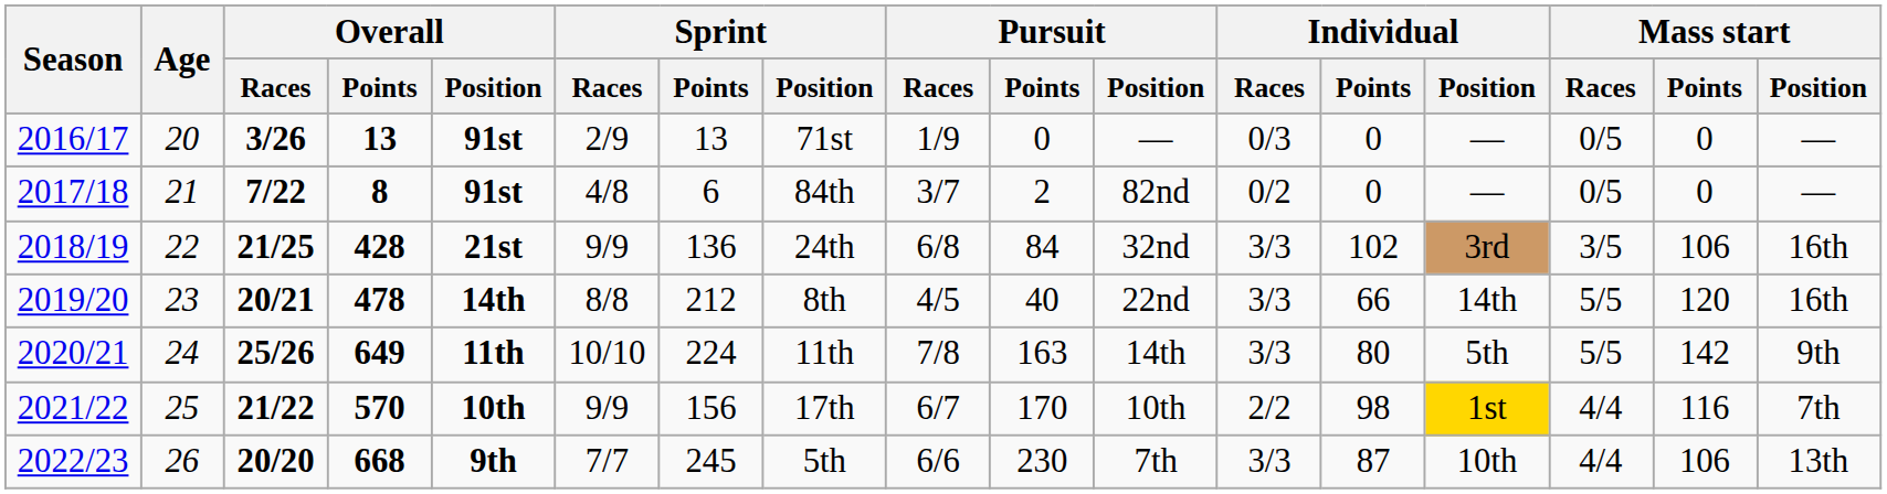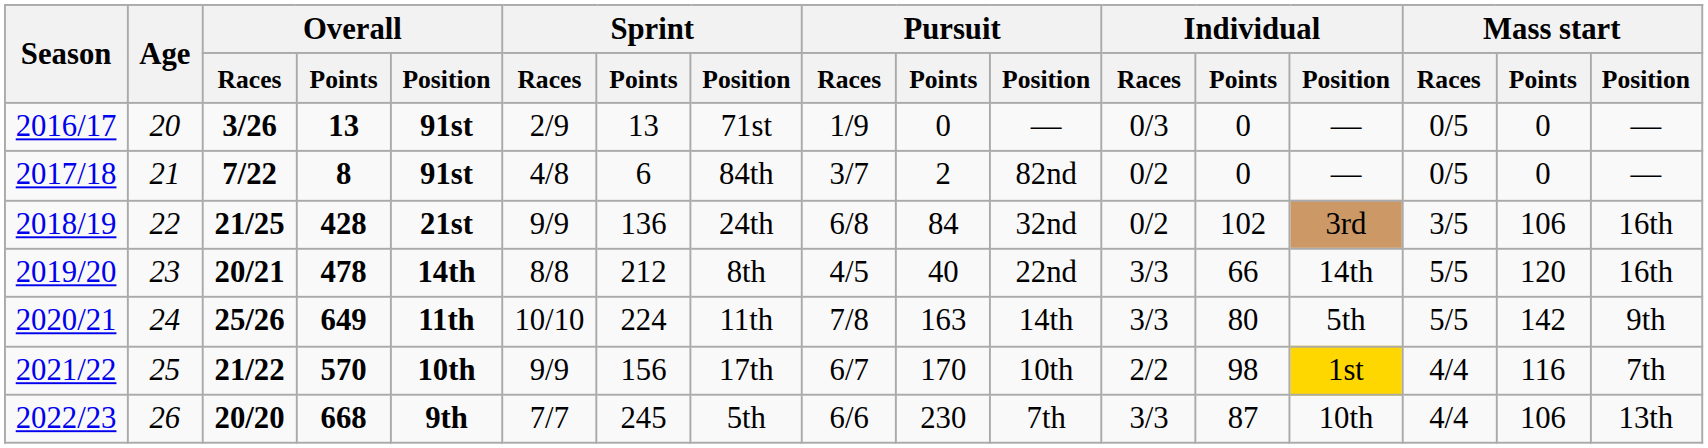 <table class="wikitable" style="text-align:center;" width="70%">
 <tr class="hintergrundfarbe5">
 <th rowspan="2" style="width:4%;">Season</th>
 <th rowspan="2" style="width:4%;">Age</th>
 <th colspan="3">Overall</th>
 <th colspan="3">Sprint</th>
 <th colspan="3">Pursuit</th>
 <th colspan="3">Individual</th>
 <th colspan="3">Mass start</th>
 </tr>
 <tr class="hintergrundfarbe5">
 <th style="width:5%;"><small>Races</small></th>
 <th style="width:5%;"><small>Points</small></th>
 <th style="width:5%;"><small>Position</small></th>
 <th style="width:5%;"><small>Races</small></th>
 <th style="width:5%;"><small>Points</small></th>
 <th style="width:5%;"><small>Position</small></th>
 <th style="width:5%;"><small>Races</small></th>
 <th style="width:5%;"><small>Points</small></th>
 <th style="width:5%;"><small>Position</small></th>
 <th style="width:5%;"><small>Races</small></th>
 <th style="width:5%;"><small>Points</small></th>
 <th style="width:5%;"><small>Position</small></th>
 <th style="width:5%;"><small>Races</small></th>
 <th style="width:5%;"><small>Points</small></th>
 <th style="width:5%;"><small>Position</small></th>
 </tr>
 <tr>
 <td><a href='#'>2016/17</a></td>
 <td><em>20</em></td>
 <td><strong>3/26</strong></td>
 <td><strong>13</strong></td>
 <td><strong>91st</strong></td>
 <td>2/9</td>
 <td>13</td>
 <td>71st</td>
 <td>1/9</td>
 <td>0</td>
 <td>—</td>
 <td>0/3</td>
 <td>0</td>
 <td>—</td>
 <td>0/5</td>
 <td>0</td>
 <td>—</td>
 </tr>
 <tr>
 <td><a href='#'>2017/18</a></td>
 <td><em>21</em></td>
 <td><strong>7/22</strong></td>
 <td><strong>8</strong></td>
 <td><strong>91st</strong></td>
 <td>4/8</td>
 <td>6</td>
 <td>84th</td>
 <td>3/7</td>
 <td>2</td>
 <td>82nd</td>
 <td>0/2</td>
 <td>0</td>
 <td>—</td>
 <td>0/5</td>
 <td>0</td>
 <td>—</td>
 </tr>
 <tr>
 <td><a href='#'>2018/19</a></td>
 <td><em>22</em></td>
 <td><strong>21/25</strong></td>
 <td><strong>428</strong></td>
 <td><strong>21st</strong></td>
 <td>9/9</td>
 <td>136</td>
 <td>24th</td>
 <td>6/8</td>
 <td>84</td>
 <td>32nd</td>
-<td>3/3</td>
+<td>0/2</td>
 <td>102</td>
 <td align=center bgcolor="cc9966">3rd</td>
 <td>3/5</td>
 <td>106</td>
 <td>16th</td>
 </tr>
 <tr>
 <td><a href='#'>2019/20</a></td>
 <td><em>23</em></td>
 <td><strong>20/21</strong></td>
 <td><strong>478</strong></td>
 <td><strong>14th</strong></td>
 <td>8/8</td>
 <td>212</td>
 <td>8th</td>
 <td>4/5</td>
 <td>40</td>
 <td>22nd</td>
 <td>3/3</td>
 <td>66</td>
 <td>14th</td>
 <td>5/5</td>
 <td>120</td>
 <td>16th</td>
 </tr>
 <tr>
 <td><a href='#'>2020/21</a></td>
 <td><em>24</em></td>
 <td><strong>25/26</strong></td>
 <td><strong>649</strong></td>
 <td><strong>11th</strong></td>
 <td>10/10</td>
 <td>224</td>
 <td>11th</td>
 <td>7/8</td>
 <td>163</td>
 <td>14th</td>
 <td>3/3</td>
 <td>80</td>
 <td>5th</td>
 <td>5/5</td>
 <td>142</td>
 <td>9th</td>
 </tr>
 <tr>
 <td><a href='#'>2021/22</a></td>
 <td><em>25</em></td>
 <td><strong>21/22</strong></td>
 <td><strong>570</strong></td>
 <td><strong>10th</strong></td>
 <td>9/9</td>
 <td>156</td>
 <td>17th</td>
 <td>6/7</td>
 <td>170</td>
 <td>10th</td>
 <td>2/2</td>
 <td>98</td>
 <td style="background:gold;">1st</td>
 <td>4/4</td>
 <td>116</td>
 <td>7th</td>
 </tr>
 <tr>
 <td><a href='#'>2022/23</a></td>
 <td><em>26</em></td>
 <td><strong>20/20</strong></td>
 <td><strong>668</strong></td>
 <td><strong>9th</strong></td>
 <td>7/7</td>
 <td>245</td>
 <td>5th</td>
 <td>6/6</td>
 <td>230</td>
 <td>7th</td>
 <td>3/3</td>
 <td>87</td>
 <td>10th</td>
 <td>4/4</td>
 <td>106</td>
 <td>13th</td>
 </tr>
 </table>
